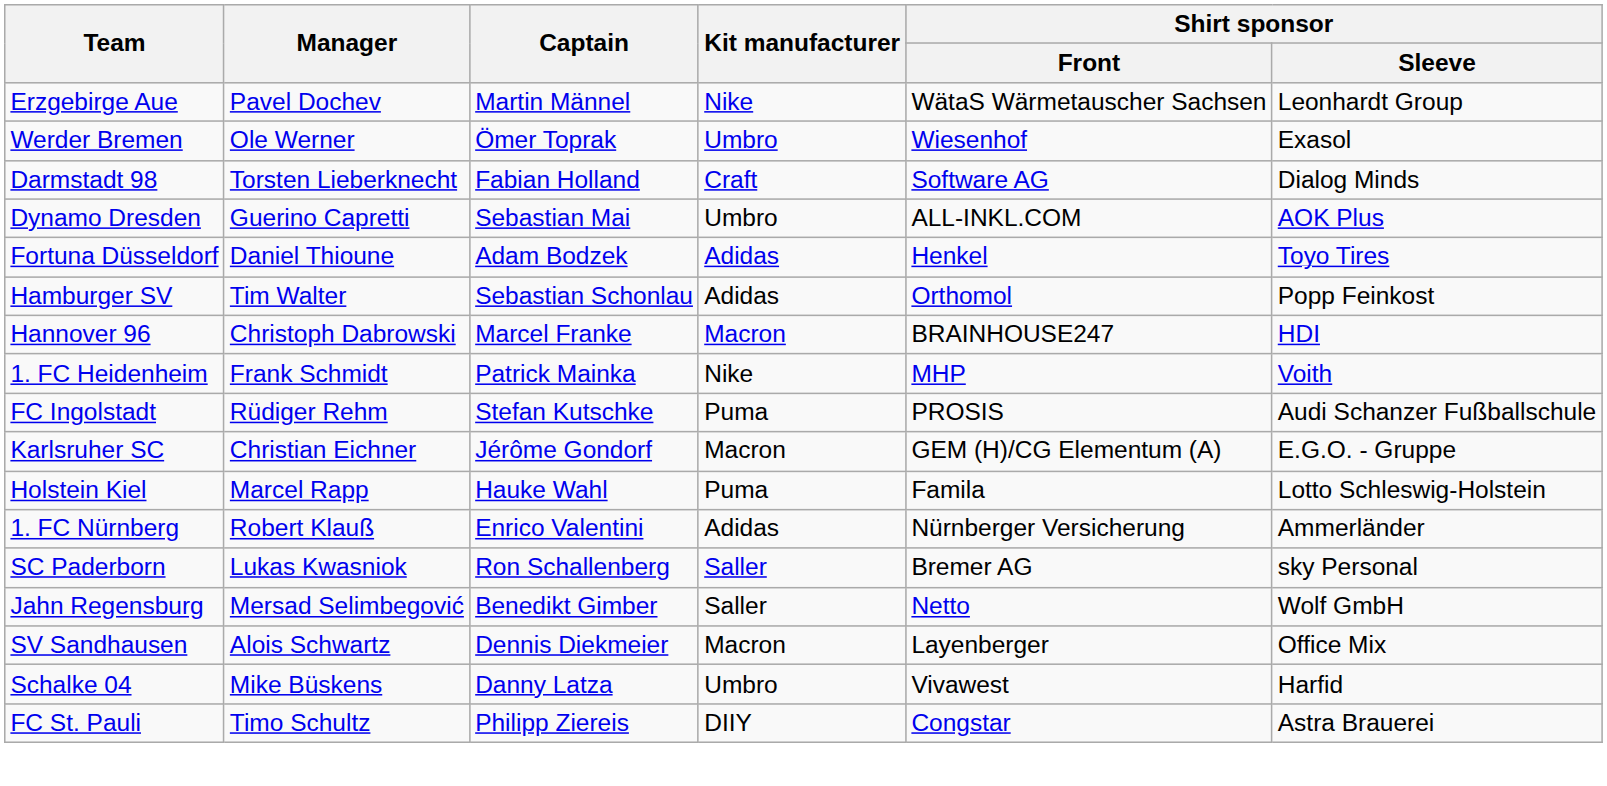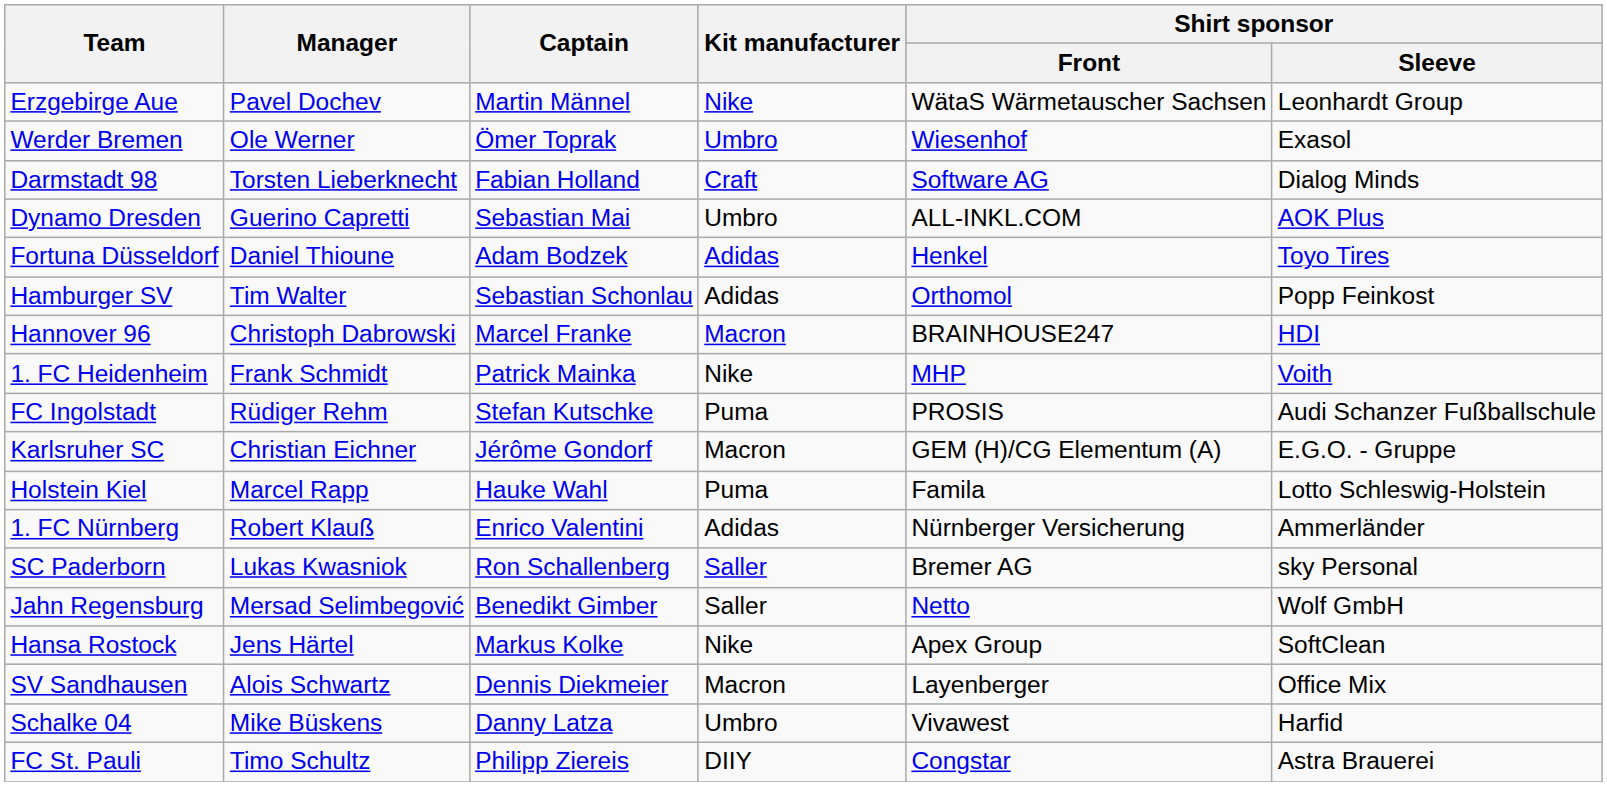 <table class="wikitable sortable">
 <tr>
 <th rowspan="2">Team</th>
 <th rowspan="2">Manager</th>
 <th rowspan="2">Captain</th>
 <th rowspan="2">Kit manufacturer</th>
 <th colspan="2">Shirt sponsor</th>
 </tr>
 <tr>
 <th>Front</th>
 <th>Sleeve</th>
 </tr>
 <tr>
 <td data-sort-value="Aue"><a href='#'>Erzgebirge Aue</a></td>
 <td data-sort-value="Dochev, Pavel"> <a href='#'>Pavel Dochev</a></td>
 <td data-sort-value="Mannel, Martin"> <a href='#'>Martin Männel</a></td>
 <td><a href='#'>Nike</a></td>
 <td>WätaS Wärmetauscher Sachsen</td>
 <td>Leonhardt Group</td>
 </tr>
 <tr>
 <td data-sort-value="Bremen"><a href='#'>Werder Bremen</a></td>
 <td data-sort-value="Werner, Ole"> <a href='#'>Ole Werner</a></td>
 <td data-sort-value="Toprak, Omer"> <a href='#'>Ömer Toprak</a></td>
 <td><a href='#'>Umbro</a></td>
 <td><a href='#'>Wiesenhof</a></td>
 <td>Exasol</td>
 </tr>
 <tr>
 <td data-sort-value="Darmstadt"><a href='#'>Darmstadt 98</a></td>
 <td data-sort-value="Lieberknecht, Torsten"> <a href='#'>Torsten Lieberknecht</a></td>
 <td data-sort-value="Holland, Fabian"> <a href='#'>Fabian Holland</a></td>
 <td><a href='#'>Craft</a></td>
 <td><a href='#'>Software AG</a></td>
 <td>Dialog Minds</td>
 </tr>
 <tr>
 <td data-sort-value="Dresden"><a href='#'>Dynamo Dresden</a></td>
 <td data-sort-value="Capretti, Guerino"> <a href='#'>Guerino Capretti</a></td>
 <td data-sort-value="Mai, Sebastian"> <a href='#'>Sebastian Mai</a></td>
 <td>Umbro</td>
 <td>ALL-INKL.COM</td>
 <td><a href='#'>AOK Plus</a></td>
 </tr>
 <tr>
 <td data-sort-value="Dusseldorf"><a href='#'>Fortuna Düsseldorf</a></td>
 <td data-sort-value="Thioune, Daniel"> <a href='#'>Daniel Thioune</a></td>
 <td data-sort-value="Bodzek, Adam"> <a href='#'>Adam Bodzek</a></td>
 <td><a href='#'>Adidas</a></td>
 <td><a href='#'>Henkel</a></td>
 <td><a href='#'>Toyo Tires</a></td>
 </tr>
 <tr>
 <td data-sort-value="Hamburg"><a href='#'>Hamburger SV</a></td>
 <td data-sort-value="Walter, Tim"> <a href='#'>Tim Walter</a></td>
 <td data-sort-value="Schonlau, Sebastian"> <a href='#'>Sebastian Schonlau</a></td>
 <td>Adidas</td>
 <td><a href='#'>Orthomol</a></td>
 <td>Popp Feinkost</td>
 </tr>
 <tr>
 <td data-sort-value="Hannover"><a href='#'>Hannover 96</a></td>
 <td data-sort-value="Dabrowski, Christoph"> <a href='#'>Christoph Dabrowski</a></td>
 <td data-sort-value="Franke, Marcel"> <a href='#'>Marcel Franke</a></td>
 <td><a href='#'>Macron</a></td>
 <td>BRAINHOUSE247</td>
 <td><a href='#'>HDI</a></td>
 </tr>
 <tr>
 <td data-sort-value="Heidenheim"><a href='#'>1. FC Heidenheim</a></td>
 <td data-sort-value="Schmidt, Frank"> <a href='#'>Frank Schmidt</a></td>
 <td data-sort-value="Mainka, Patrick"> <a href='#'>Patrick Mainka</a></td>
 <td>Nike</td>
 <td><a href='#'>MHP</a></td>
 <td><a href='#'>Voith</a></td>
 </tr>
 <tr>
 <td data-sort-value="Ingolstadt"><a href='#'>FC Ingolstadt</a></td>
 <td data-sort-value="Schubert, Andre"> <a href='#'>Rüdiger Rehm</a></td>
 <td data-sort-value="Kutschke, Stefan"> <a href='#'>Stefan Kutschke</a></td>
 <td>Puma</td>
 <td>PROSIS</td>
 <td>Audi Schanzer Fußballschule</td>
 </tr>
 <tr>
 <td data-sort-value="Karlsruhe"><a href='#'>Karlsruher SC</a></td>
 <td data-sort-value="Eichner, Christian"> <a href='#'>Christian Eichner</a></td>
 <td data-sort-value="Gondorf, Jerome"> <a href='#'>Jérôme Gondorf</a></td>
 <td>Macron</td>
 <td>GEM (H)/CG Elementum (A)</td>
 <td>E.G.O. - Gruppe</td>
 </tr>
 <tr>
 <td data-sort-value="Kiel"><a href='#'>Holstein Kiel</a></td>
 <td data-sort-value="Rapp, Marcel"> <a href='#'>Marcel Rapp</a></td>
 <td data-sort-value="Wahl, Hauke"> <a href='#'>Hauke Wahl</a></td>
 <td>Puma</td>
 <td>Famila</td>
 <td>Lotto Schleswig-Holstein</td>
 </tr>
 <tr>
 <td data-sort-value="Nurnberg"><a href='#'>1. FC Nürnberg</a></td>
 <td data-sort-value="Klauss, Robert"> <a href='#'>Robert Klauß</a></td>
 <td data-sort-value="Valentini, Enrico"> <a href='#'>Enrico Valentini</a></td>
 <td>Adidas</td>
 <td>Nürnberger Versicherung</td>
 <td>Ammerländer</td>
 </tr>
 <tr>
 <td data-sort-value="Paderborn"><a href='#'>SC Paderborn</a></td>
 <td data-sort-value="Kwasniok, Lukas"> <a href='#'>Lukas Kwasniok</a></td>
 <td data-sort-value="Schallenberg, Ron"> <a href='#'>Ron Schallenberg</a></td>
 <td><a href='#'>Saller</a></td>
 <td>Bremer AG</td>
 <td>sky Personal</td>
 </tr>
 <tr>
 <td data-sort-value="Regensburg"><a href='#'>Jahn Regensburg</a></td>
 <td data-sort-value="Selimbegovic, Mersad"> <a href='#'>Mersad Selimbegović</a></td>
 <td data-sort-value="Gimber, Benedikt"> <a href='#'>Benedikt Gimber</a></td>
 <td>Saller</td>
 <td><a href='#'>Netto</a></td>
 <td>Wolf GmbH</td>
 </tr>
 <tr>
+<td data-sort-value="Rostock"><a href='#'>Hansa Rostock</a></td>
+<td data-sort-value="Hartel, Jens"> <a href='#'>Jens Härtel</a></td>
+<td data-sort-value="Kolke, Markus"> <a href='#'>Markus Kolke</a></td>
+<td>Nike</td>
+<td>Apex Group</td>
+<td>SoftClean</td>
+</tr>
+<tr>
 <td data-sort-value="Sandhausen"><a href='#'>SV Sandhausen</a></td>
 <td data-sort-value="Kulovits, Stefan"> <a href='#'>Alois Schwartz</a></td>
 <td data-sort-value="Diekmeier, Dennis"> <a href='#'>Dennis Diekmeier</a></td>
 <td>Macron</td>
 <td>Layenberger</td>
 <td>Office Mix</td>
 </tr>
 <tr>
 <td data-sort-value="Schalke"><a href='#'>Schalke 04</a></td>
 <td data-sort-value="Buskens, Mike"> <a href='#'>Mike Büskens</a></td>
 <td data-sort-value="Latza, Danny"> <a href='#'>Danny Latza</a></td>
 <td>Umbro</td>
 <td>Vivawest</td>
 <td>Harfid</td>
 </tr>
 <tr>
 <td data-sort-value="St Pauli"><a href='#'>FC St. Pauli</a></td>
 <td data-sort-value="Schultz, Timo"> <a href='#'>Timo Schultz</a></td>
 <td data-sort-value="Ziereis, Philipp"> <a href='#'>Philipp Ziereis</a></td>
 <td>DIIY</td>
 <td><a href='#'>Congstar</a></td>
 <td>Astra Brauerei</td>
 </tr>
 </table>
